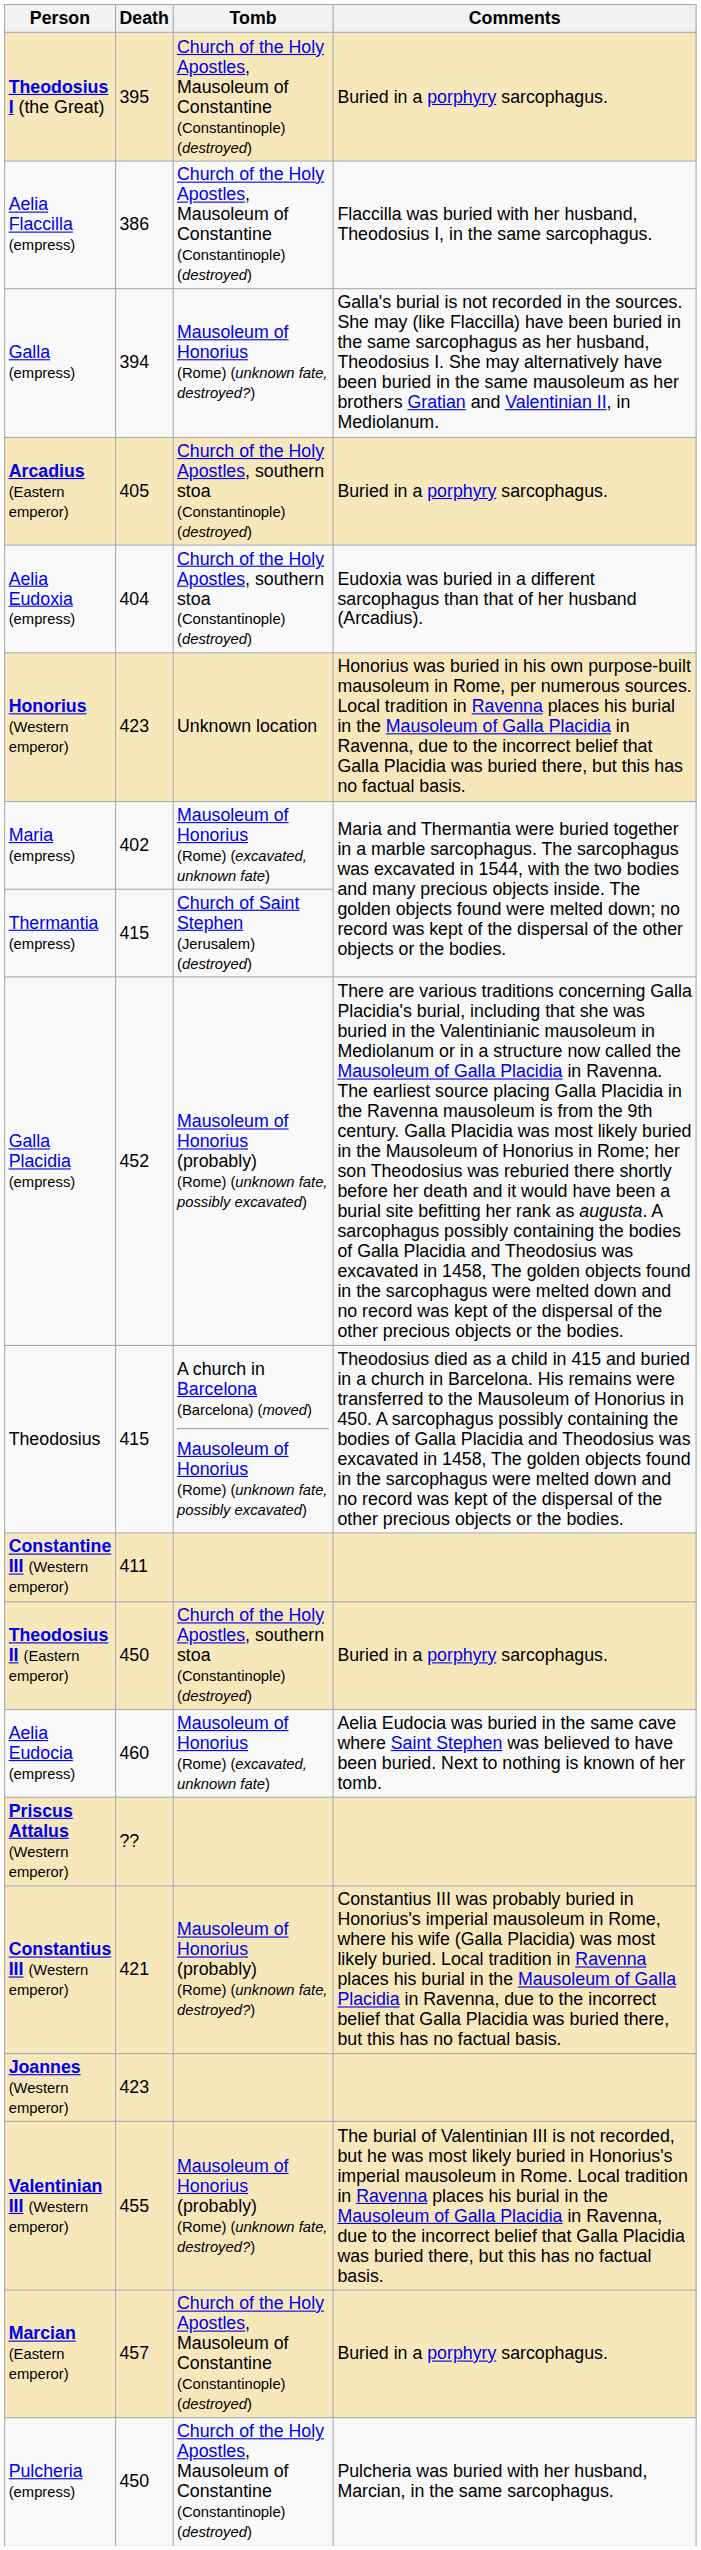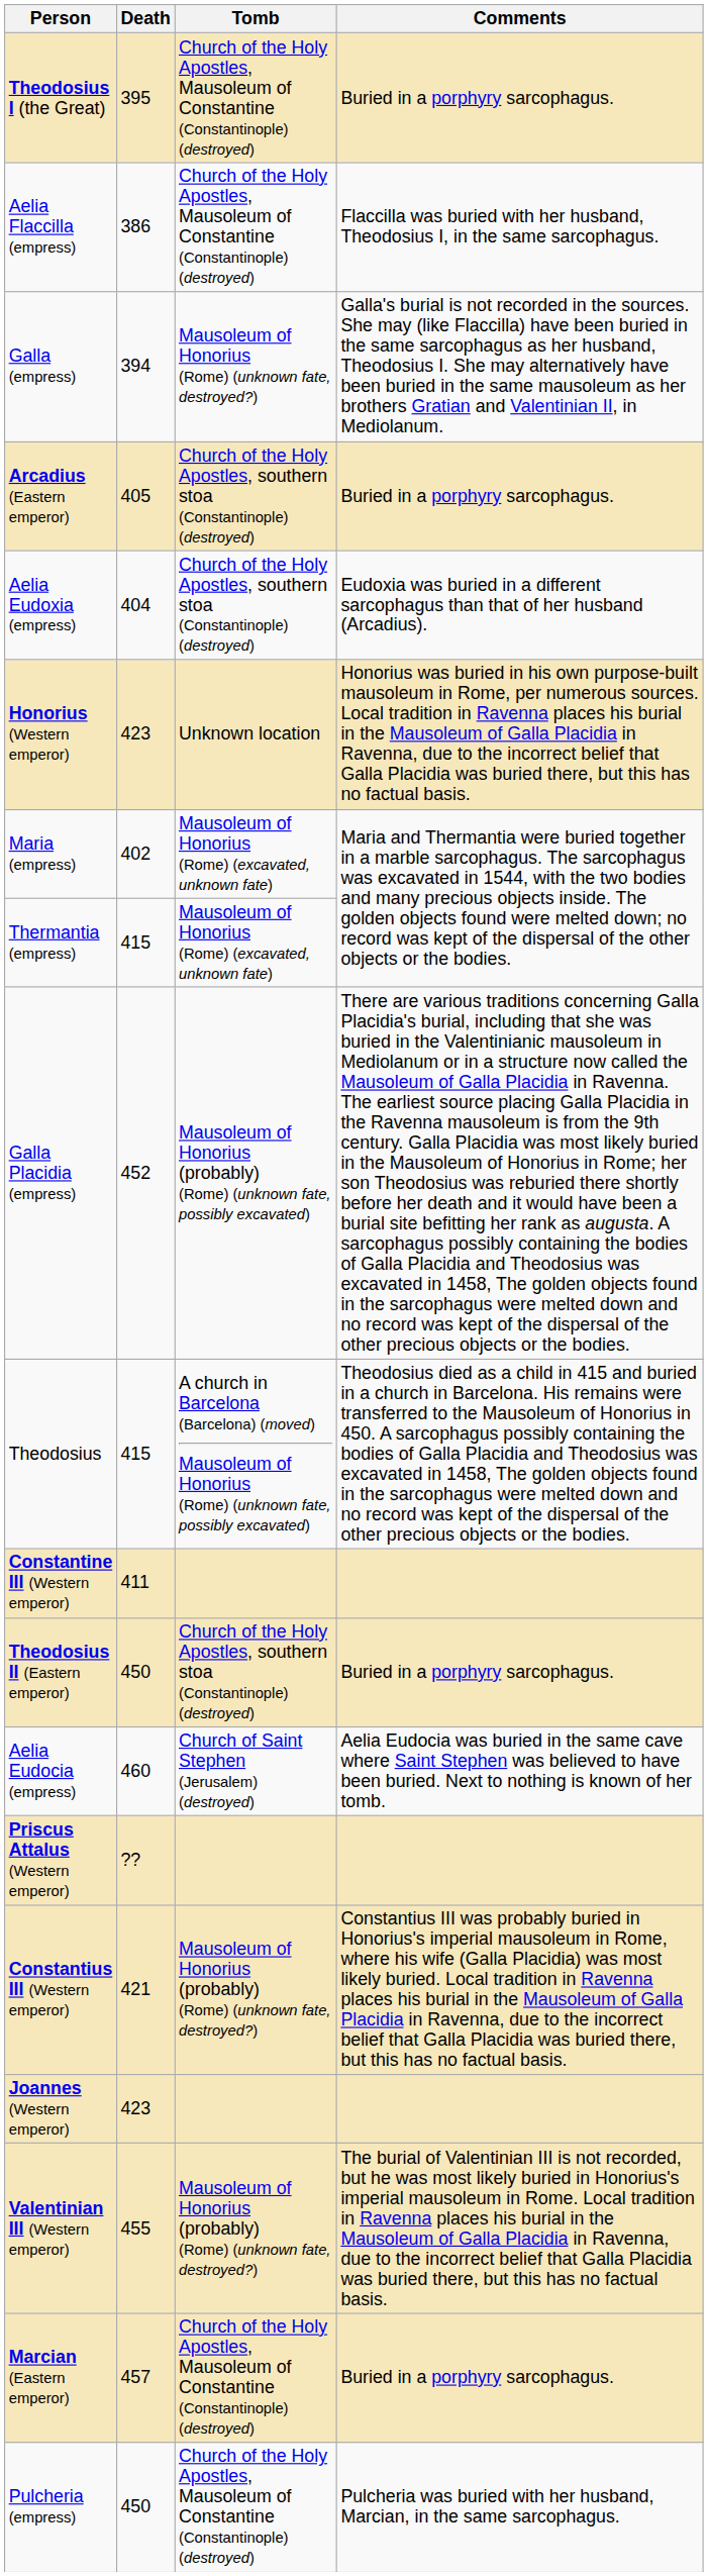 <table class="wikitable plainrowheaders" style="width:100%;">
 <tr>
 <th scope="col" width="16%">Person</th>
 <th scope="col" width="3%">Death</th>
 <th scope="col" width="24%">Tomb</th>
 <th scope="col" width="57%">Comments</th>
 </tr>
 <tr style="background:#f7e8bc;">
 <td><strong><a href='#'>Theodosius I</a></strong> (the Great)</td>
 <td>395</td>
 <td><a href='#'>Church of the Holy Apostles</a>, Mausoleum of Constantine<br><small>(Constantinople) (<em>destroyed</em>)</small></td>
 <td>Buried in a <a href='#'>porphyry</a> sarcophagus.</td>
 </tr>
 <tr>
 <td><a href='#'>Aelia Flaccilla</a> <small>(empress)</small></td>
 <td>386</td>
 <td><a href='#'>Church of the Holy Apostles</a>, Mausoleum of Constantine<br><small>(Constantinople) (<em>destroyed</em>)</small></td>
 <td>Flaccilla was buried with her husband, Theodosius I, in the same sarcophagus.</td>
 </tr>
 <tr>
 <td><a href='#'>Galla</a> <small>(empress)</small></td>
 <td>394</td>
 <td><a href='#'>Mausoleum of Honorius</a><br><small>(Rome) (<em>unknown fate, destroyed?</em>)</small></td>
 <td>Galla's burial is not recorded in the sources. She may (like Flaccilla) have been buried in the same sarcophagus as her husband, Theodosius I. She may alternatively have been buried in the same mausoleum as her brothers <a href='#'>Gratian</a> and <a href='#'>Valentinian II</a>, in Mediolanum.</td>
 </tr>
 <tr style="background:#f7e8bc;">
 <td><strong><a href='#'>Arcadius</a></strong> <small>(Eastern emperor)</small></td>
 <td>405</td>
 <td><a href='#'>Church of the Holy Apostles</a>, southern stoa<br><small>(Constantinople) (<em>destroyed</em>)</small></td>
 <td>Buried in a <a href='#'>porphyry</a> sarcophagus.</td>
 </tr>
 <tr>
 <td><a href='#'>Aelia Eudoxia</a> <small>(empress)</small></td>
 <td>404</td>
 <td><a href='#'>Church of the Holy Apostles</a>, southern stoa<br><small>(Constantinople) (<em>destroyed</em>)</small></td>
 <td>Eudoxia was buried in a different sarcophagus than that of her husband (Arcadius).</td>
 </tr>
 <tr style="background:#f7e8bc;">
 <td><strong><a href='#'>Honorius</a></strong> <small>(Western emperor)</small></td>
 <td>423</td>
 <td>Unknown location</td>
 <td>Honorius was buried in his own purpose-built mausoleum in Rome, per numerous sources. Local tradition in <a href='#'>Ravenna</a> places his burial in the <a href='#'>Mausoleum of Galla Placidia</a> in Ravenna, due to the incorrect belief that Galla Placidia was buried there, but this has no factual basis.</td>
 </tr>
 <tr>
 <td><a href='#'>Maria</a> <small>(empress)</small></td>
 <td>402</td>
 <td><a href='#'>Mausoleum of Honorius</a><br><small>(Rome) (<em>excavated,</em> <em>unknown fate</em>)</small></td>
 <td rowspan=2>Maria and Thermantia were buried together in a marble sarcophagus. The sarcophagus was excavated in 1544, with the two bodies and many precious objects inside. The golden objects found were melted down; no record was kept of the dispersal of the other objects or the bodies.</td>
 </tr>
 <tr>
 <td><a href='#'>Thermantia</a> <small>(empress)</small></td>
 <td>415</td>
-<td><a href='#'>Church of Saint Stephen</a><br><small>(Jerusalem) (<em>destroyed</em>)</small></td>
+<td><a href='#'>Mausoleum of Honorius</a><br><small>(Rome) (<em>excavated,</em> <em>unknown fate</em>)</small></td>
 </tr>
 <tr>
 <td><a href='#'>Galla Placidia</a> <small>(empress)</small></td>
 <td>452</td>
 <td><a href='#'>Mausoleum of Honorius</a> (probably)<br><small>(Rome) (<em>unknown fate, possibly excavated</em>)</small></td>
 <td>There are various traditions concerning Galla Placidia's burial, including that she was buried in the Valentinianic mausoleum in Mediolanum or in a structure now called the <a href='#'>Mausoleum of Galla Placidia</a> in Ravenna. The earliest source placing Galla Placidia in the Ravenna mausoleum is from the 9th century. Galla Placidia was most likely buried in the Mausoleum of Honorius in Rome; her son Theodosius was reburied there shortly before her death and it would have been a burial site befitting her rank as <em>augusta</em>. A sarcophagus possibly containing the bodies of Galla Placidia and Theodosius was excavated in 1458, The golden objects found in the sarcophagus were melted down and no record was kept of the dispersal of the other precious objects or the bodies.</td>
 </tr>
 <tr>
 <td>Theodosius</td>
 <td>415</td>
 <td>A church in <a href='#'>Barcelona</a><br><small>(Barcelona) (<em>moved</em>)</small><hr><a href='#'>Mausoleum of Honorius</a><br><small>(Rome) (<em>unknown fate, possibly excavated</em>)</small></td>
 <td>Theodosius died as a child in 415 and buried in a church in Barcelona. His remains were transferred to the Mausoleum of Honorius in 450. A sarcophagus possibly containing the bodies of Galla Placidia and Theodosius was excavated in 1458, The golden objects found in the sarcophagus were melted down and no record was kept of the dispersal of the other precious objects or the bodies.</td>
 </tr>
 <tr style="background:#f7e8bc;">
 <td><a href='#'><strong>Constantine III</strong></a> <small>(Western emperor)</small></td>
 <td>411</td>
 <td></td>
 <td></td>
 </tr>
 <tr style="background:#f7e8bc;">
 <td><strong><a href='#'>Theodosius II</a></strong> <small>(Eastern emperor)</small></td>
 <td>450</td>
 <td><a href='#'>Church of the Holy Apostles</a>, southern stoa<br><small>(Constantinople) (<em>destroyed</em>)</small></td>
 <td>Buried in a <a href='#'>porphyry</a> sarcophagus.</td>
 </tr>
 <tr>
 <td><a href='#'>Aelia Eudocia</a> <small>(empress)</small></td>
 <td>460</td>
-<td><a href='#'>Mausoleum of Honorius</a><br><small>(Rome) (<em>excavated,</em> <em>unknown fate</em>)</small></td>
+<td><a href='#'>Church of Saint Stephen</a><br><small>(Jerusalem) (<em>destroyed</em>)</small></td>
 <td>Aelia Eudocia was buried in the same cave where <a href='#'>Saint Stephen</a> was believed to have been buried. Next to nothing is known of her tomb.<em></em></td>
 </tr>
 <tr style="background:#f7e8bc;">
 <td><strong><a href='#'>Priscus Attalus</a></strong> <small>(Western emperor)</small></td>
 <td>??</td>
 <td></td>
 <td></td>
 </tr>
 <tr style="background:#f7e8bc;">
 <td><strong><a href='#'>Constantius III</a></strong> <small>(Western emperor)</small></td>
 <td>421</td>
 <td><a href='#'>Mausoleum of Honorius</a> (probably)<br><small>(Rome) (<em>unknown fate, destroyed?</em>)</small></td>
 <td>Constantius III was probably buried in Honorius's imperial mausoleum in Rome, where his wife (Galla Placidia) was most likely buried. Local tradition in <a href='#'>Ravenna</a> places his burial in the <a href='#'>Mausoleum of Galla Placidia</a> in Ravenna, due to the incorrect belief that Galla Placidia was buried there, but this has no factual basis.</td>
 </tr>
 <tr style="background:#f7e8bc;">
 <td><strong><a href='#'>Joannes</a></strong> <small>(Western emperor)</small></td>
 <td>423</td>
 <td></td>
 <td></td>
 </tr>
 <tr style="background:#f7e8bc;">
 <td><strong><a href='#'>Valentinian III</a></strong> <small>(Western emperor)</small></td>
 <td>455</td>
 <td><a href='#'>Mausoleum of Honorius</a> (probably)<br><small>(Rome) (<em>unknown fate, destroyed?</em>)</small></td>
 <td>The burial of Valentinian III is not recorded, but he was most likely buried in Honorius's imperial mausoleum in Rome. Local tradition in <a href='#'>Ravenna</a> places his burial in the <a href='#'>Mausoleum of Galla Placidia</a> in Ravenna, due to the incorrect belief that Galla Placidia was buried there, but this has no factual basis.</td>
 </tr>
 <tr style="background:#f7e8bc;">
 <td><strong><a href='#'>Marcian</a></strong> <small>(Eastern emperor)</small></td>
 <td>457</td>
 <td><a href='#'>Church of the Holy Apostles</a>, Mausoleum of Constantine<br><small>(Constantinople) (<em>destroyed</em>)</small></td>
 <td>Buried in a <a href='#'>porphyry</a> sarcophagus.</td>
 </tr>
 <tr>
 <td><a href='#'>Pulcheria</a> <small>(empress)</small></td>
 <td>450</td>
 <td><a href='#'>Church of the Holy Apostles</a>, Mausoleum of Constantine<br><small>(Constantinople) (<em>destroyed</em>)</small></td>
 <td>Pulcheria was buried with her husband, Marcian, in the same sarcophagus.</td>
 </tr>
 </table>
